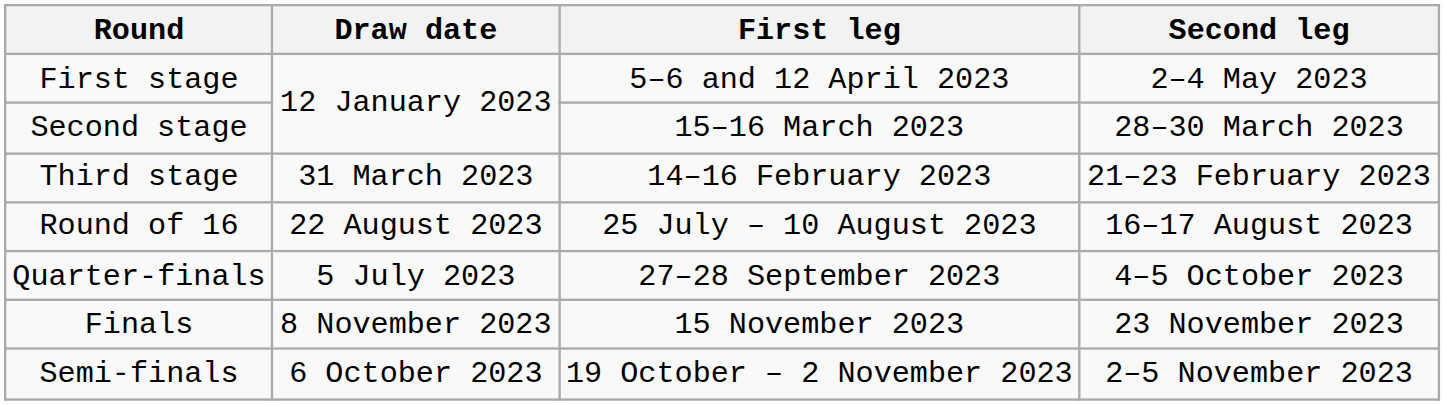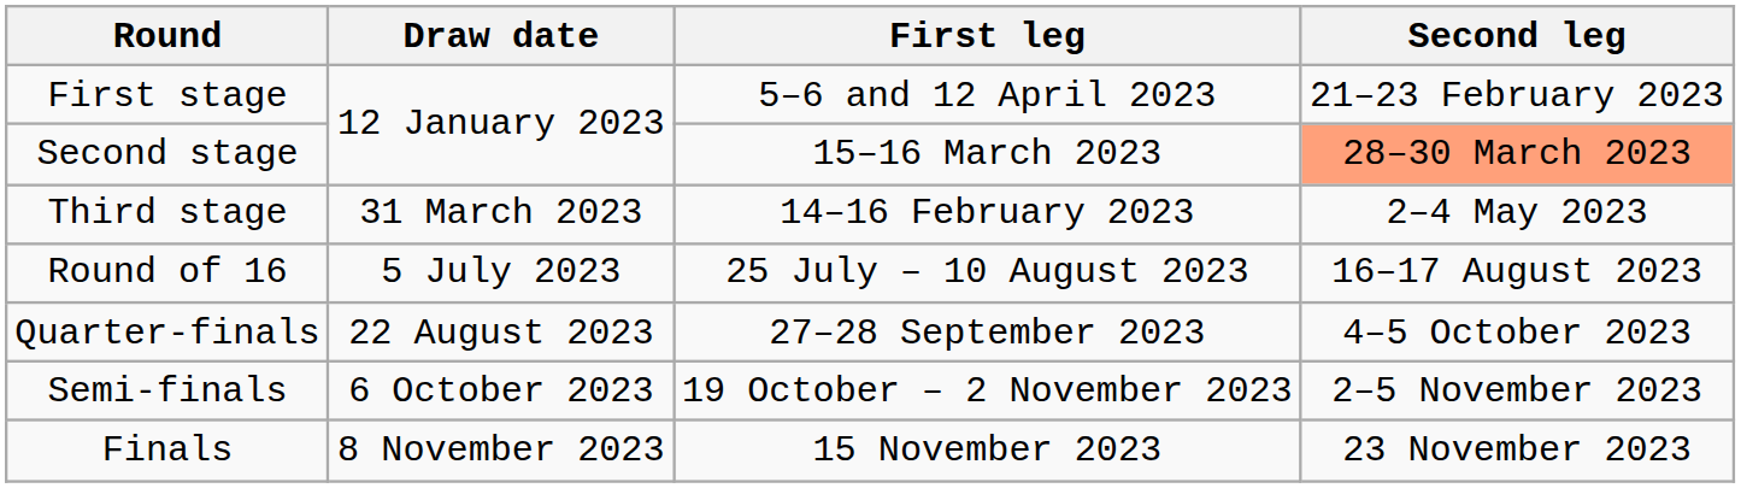 <table class="wikitable" style="text-align: center">
 <tr>
 <th>Round</th>
 <th>Draw date</th>
 <th>First leg</th>
 <th>Second leg</th>
 </tr>
 <tr>
 <td>First stage</td>
 <td rowspan=2>12 January 2023</td>
 <td>5–6 and 12 April 2023</td>
-<td>2–4 May 2023</td>
+<td>21–23 February 2023</td>
 </tr>
 <tr>
 <td>Second stage</td>
 <td>15–16 March 2023</td>
-<td>28–30 March 2023</td>
+<td style="background: lightsalmon;">28–30 March 2023</td>
 </tr>
 <tr>
 <td>Third stage</td>
 <td>31 March 2023</td>
 <td>14–16 February 2023</td>
-<td>21–23 February 2023</td>
+<td>2–4 May 2023</td>
 </tr>
 <tr>
 <td>Round of 16</td>
-<td>22 August 2023</td>
+<td>5 July 2023</td>
 <td>25 July – 10 August 2023</td>
 <td>16–17 August 2023</td>
 </tr>
 <tr>
 <td>Quarter-finals</td>
-<td>5 July 2023</td>
+<td>22 August 2023</td>
 <td>27–28 September 2023</td>
 <td>4–5 October 2023</td>
+</tr>
+<tr>
+<td>Semi-finals</td>
+<td>6 October 2023</td>
+<td>19 October – 2 November 2023</td>
+<td>2–5 November 2023</td>
 </tr>
 <tr>
 <td>Finals</td>
 <td>8 November 2023</td>
 <td>15 November 2023</td>
 <td>23 November 2023</td>
 </tr>
-<tr>
-<td>Semi-finals</td>
-<td>6 October 2023</td>
-<td>19 October – 2 November 2023</td>
-<td>2–5 November 2023</td>
-</tr>
 </table>
